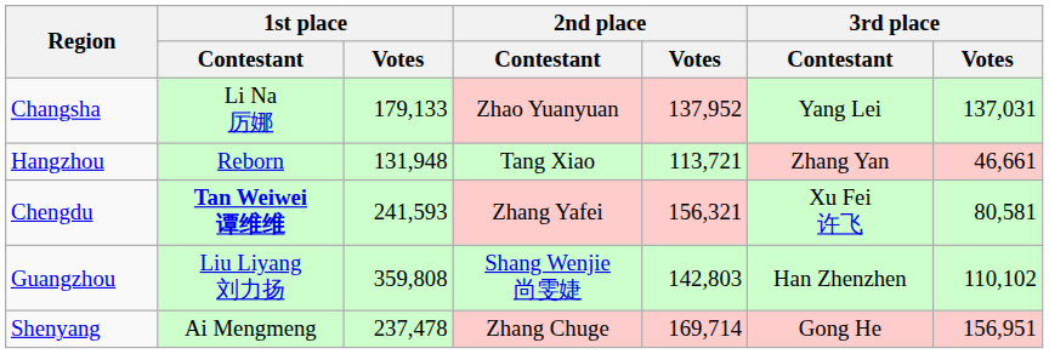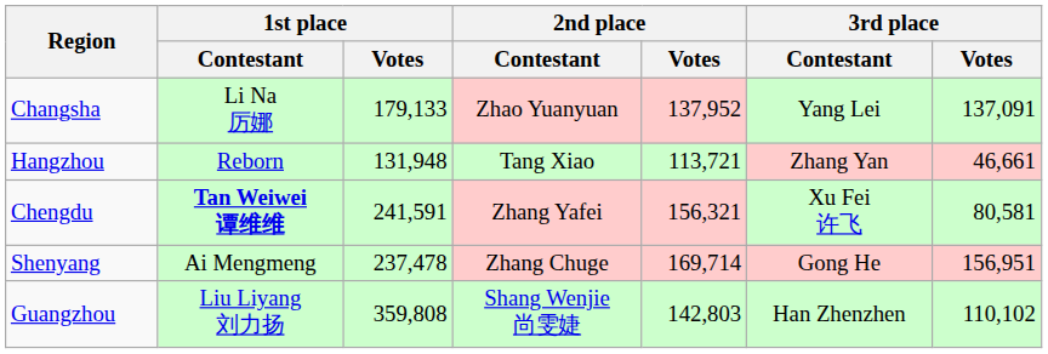 <table class="wikitable">
 <tr>
 <th rowspan=2 width=100px>Region</th>
 <th colspan=2 width=200px>1st place</th>
 <th colspan=2 width=200px>2nd place</th>
 <th colspan=2 width=200px>3rd place</th>
 </tr>
 <tr>
 <th>Contestant</th>
 <th>Votes</th>
 <th>Contestant</th>
 <th>Votes</th>
 <th>Contestant</th>
 <th>Votes</th>
 </tr>
 <tr>
 <td><a href='#'>Changsha</a></td>
 <td align="center" style="background:#ccffcc;">Li Na<br><a href='#'>厉娜</a></td>
 <td align="right" style="background:#ccffcc;">179,133</td>
 <td align="center" style="background:#ffcccc;">Zhao Yuanyuan<br></td>
 <td align="right" style="background:#ffcccc;">137,952</td>
 <td align="center" style="background:#ccffcc;">Yang Lei<br></td>
-<td align="right" style="background:#ccffcc;">137,031</td>
+<td align="right" style="background:#ccffcc;">137,091</td>
 </tr>
 <tr>
 <td><a href='#'>Hangzhou</a></td>
 <td align="center" style="background:#ccffcc;"><a href='#'>Reborn</a></td>
 <td align="right" style="background:#ccffcc;">131,948</td>
 <td align="center" style="background:#ccffcc;">Tang Xiao<br></td>
 <td align="right" style="background:#ccffcc;">113,721</td>
 <td align="center" style="background:#ffcccc;">Zhang Yan<br></td>
 <td align="right" style="background:#ffcccc;">46,661</td>
 </tr>
 <tr>
 <td><a href='#'>Chengdu</a></td>
 <td align="center" style="background:#ccffcc;"><strong><a href='#'>Tan Weiwei</a><br><a href='#'>谭维维</a></strong></td>
-<td align="right" style="background:#ccffcc;">241,593</td>
+<td align="right" style="background:#ccffcc;">241,591</td>
 <td align="center" style="background:#ffcccc;">Zhang Yafei<br></td>
 <td align="right" style="background:#ffcccc;">156,321</td>
 <td align="center" style="background:#ccffcc;">Xu Fei<br><a href='#'>许飞</a></td>
 <td align="right" style="background:#ccffcc;">80,581</td>
+</tr>
+<tr>
+<td><a href='#'>Shenyang</a></td>
+<td align="center" style="background:#ccffcc;">Ai Mengmeng<br></td>
+<td align="right" style="background:#ccffcc;">237,478</td>
+<td align="center" style="background:#ffcccc;">Zhang Chuge<br></td>
+<td align="right" style="background:#ffcccc;">169,714</td>
+<td align="center" style="background:#ffcccc;">Gong He<br></td>
+<td align="right" style="background:#ffcccc;">156,951</td>
 </tr>
 <tr>
 <td><a href='#'>Guangzhou</a></td>
 <td align="center" style="background:#ccffcc;"><a href='#'>Liu Liyang</a><br><a href='#'>刘力扬</a></td>
 <td align="right" style="background:#ccffcc;">359,808</td>
 <td align="center" style="background:#ccffcc;"><a href='#'>Shang Wenjie</a><br><a href='#'>尚雯婕</a></td>
 <td align="right" style="background:#ccffcc;">142,803</td>
 <td align="center" style="background:#ccffcc;">Han Zhenzhen<br></td>
 <td align="right" style="background:#ccffcc;">110,102</td>
 </tr>
-<tr>
-<td><a href='#'>Shenyang</a></td>
-<td align="center" style="background:#ccffcc;">Ai Mengmeng<br></td>
-<td align="right" style="background:#ccffcc;">237,478</td>
-<td align="center" style="background:#ffcccc;">Zhang Chuge<br></td>
-<td align="right" style="background:#ffcccc;">169,714</td>
-<td align="center" style="background:#ffcccc;">Gong He<br></td>
-<td align="right" style="background:#ffcccc;">156,951</td>
-</tr>
 </table>
